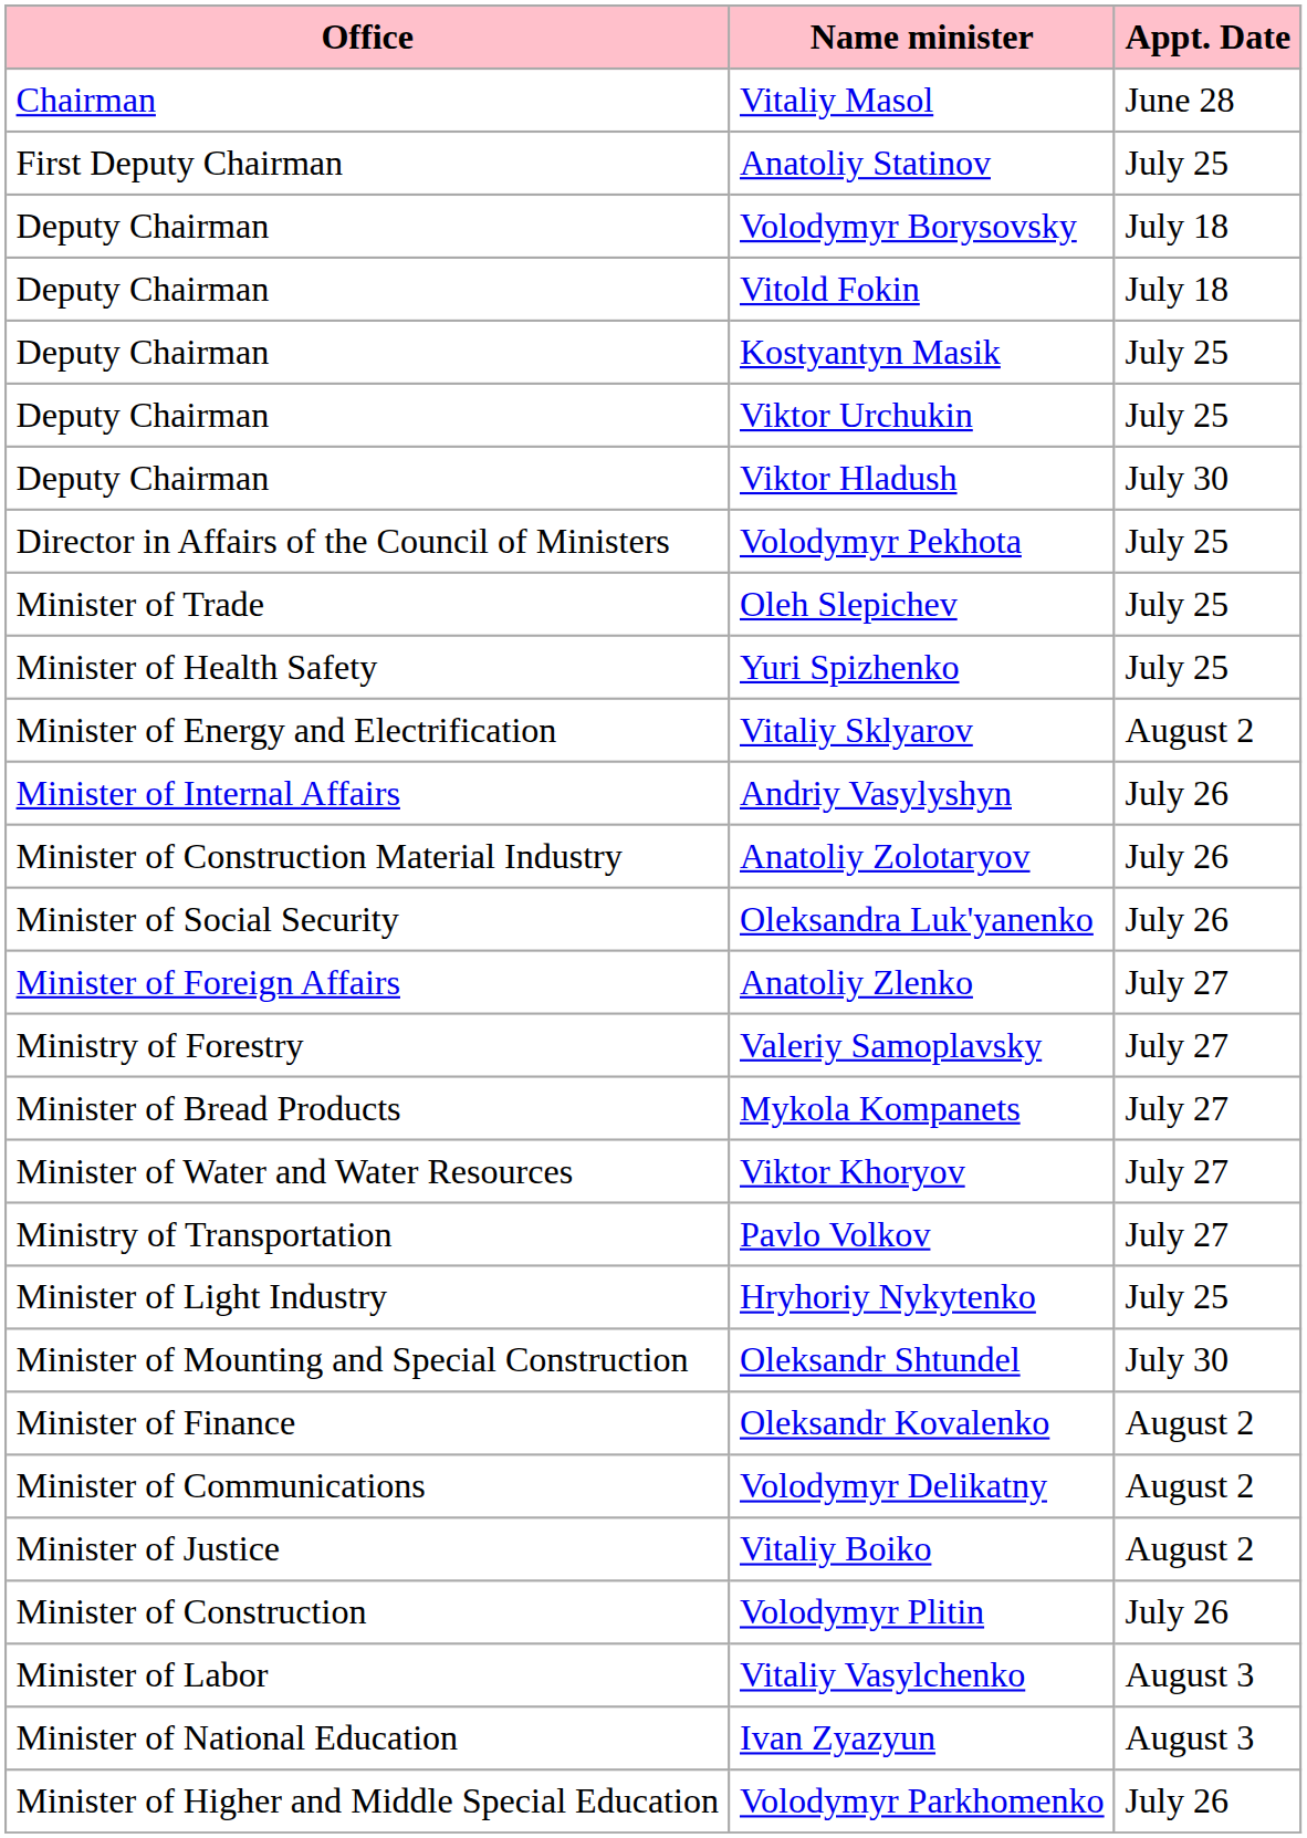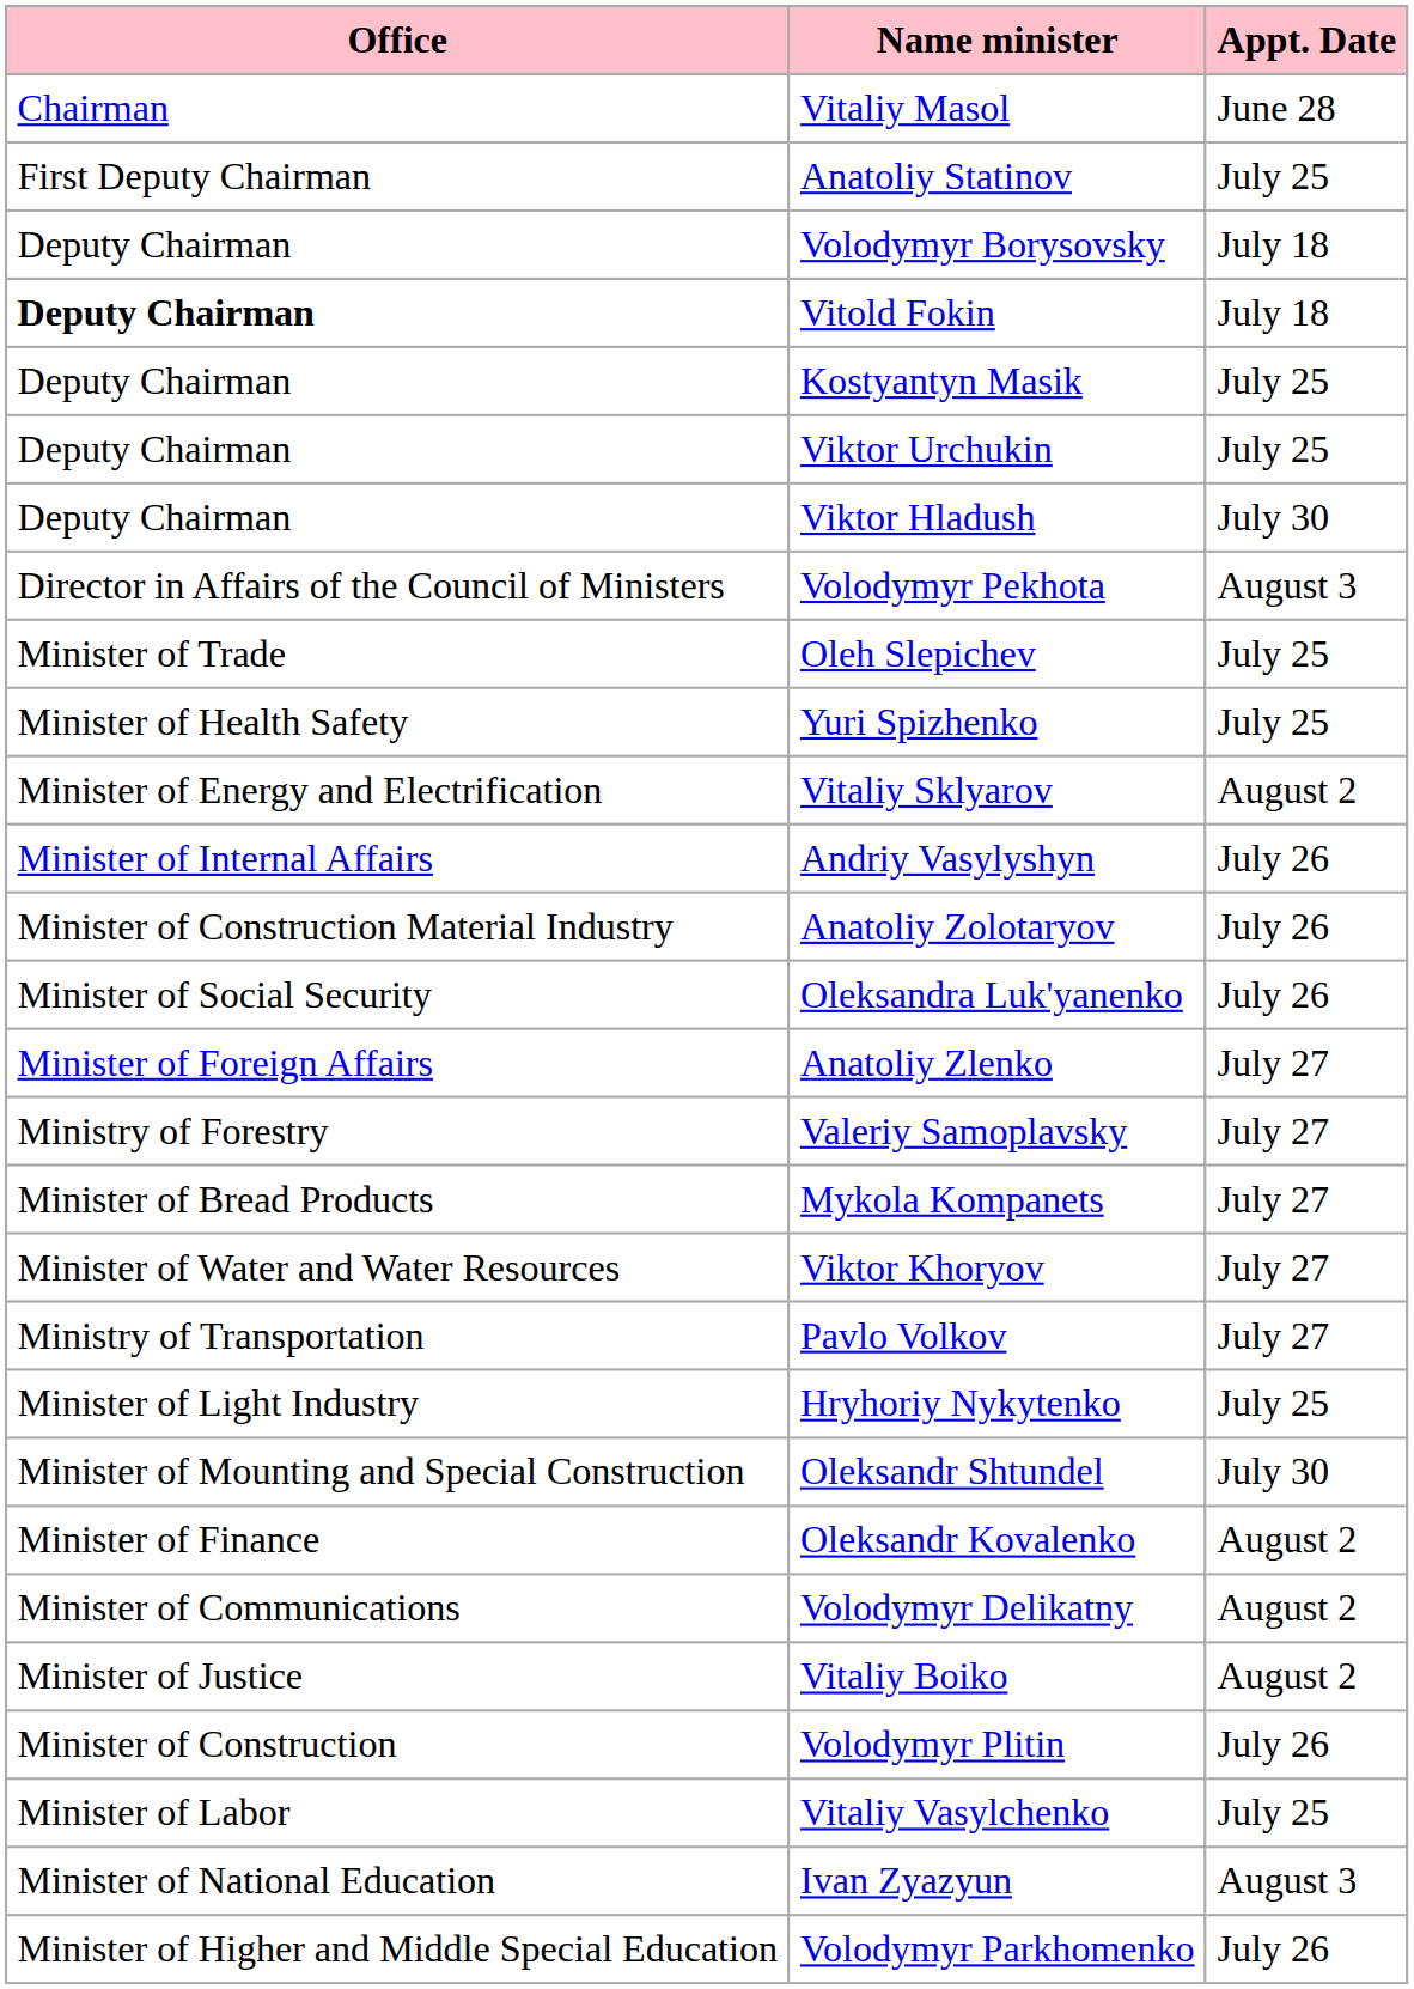 <table border="2" cellpadding="4" cellspacing="0" style="margin: 1em 1em 1em 0; background: white; border: 1px #aaa solid; border-collapse: collapse; font-size: 95%;">
 <tr>
 <th colspan=1 bgcolor=pink>Office</th>
 <th colspan=1 bgcolor=pink>Name minister</th>
 <th colspan=1 bgcolor=pink>Appt. Date</th>
 </tr>
 <tr>
 <td><a href='#'>Chairman</a></td>
 <td><a href='#'>Vitaliy Masol</a></td>
 <td>June 28</td>
 </tr>
 <tr>
 <td>First Deputy Chairman</td>
 <td><a href='#'>Anatoliy Statinov</a></td>
 <td>July 25</td>
 </tr>
 <tr>
 <td>Deputy Chairman</td>
 <td><a href='#'>Volodymyr Borysovsky</a></td>
 <td>July 18</td>
 </tr>
 <tr>
-<td>Deputy Chairman</td>
+<td><strong>Deputy Chairman</strong></td>
 <td><a href='#'>Vitold Fokin</a></td>
 <td>July 18</td>
 </tr>
 <tr>
 <td>Deputy Chairman</td>
 <td><a href='#'>Kostyantyn Masik</a></td>
 <td>July 25</td>
 </tr>
 <tr>
 <td>Deputy Chairman</td>
 <td><a href='#'>Viktor Urchukin</a></td>
 <td>July 25</td>
 </tr>
 <tr>
 <td>Deputy Chairman</td>
 <td><a href='#'>Viktor Hladush</a></td>
 <td>July 30</td>
 </tr>
 <tr>
 <td>Director in Affairs of the Council of Ministers</td>
 <td><a href='#'>Volodymyr Pekhota</a></td>
-<td>July 25</td>
+<td>August 3</td>
 </tr>
 <tr>
 <td>Minister of Trade</td>
 <td><a href='#'>Oleh Slepichev</a></td>
 <td>July 25</td>
 </tr>
 <tr>
 <td>Minister of Health Safety</td>
 <td><a href='#'>Yuri Spizhenko</a></td>
 <td>July 25</td>
 </tr>
 <tr>
 <td>Minister of Energy and Electrification</td>
 <td><a href='#'>Vitaliy Sklyarov</a></td>
 <td>August 2</td>
 </tr>
 <tr>
 <td><a href='#'>Minister of Internal Affairs</a></td>
 <td><a href='#'>Andriy Vasylyshyn</a></td>
 <td>July 26</td>
 </tr>
 <tr>
 <td>Minister of Construction Material Industry</td>
 <td><a href='#'>Anatoliy Zolotaryov</a></td>
 <td>July 26</td>
 </tr>
 <tr>
 <td>Minister of Social Security</td>
 <td><a href='#'>Oleksandra Luk'yanenko</a></td>
 <td>July 26</td>
 </tr>
 <tr>
 <td><a href='#'>Minister of Foreign Affairs</a></td>
 <td><a href='#'>Anatoliy Zlenko</a></td>
 <td>July 27</td>
 </tr>
 <tr>
 <td>Ministry of Forestry</td>
 <td><a href='#'>Valeriy Samoplavsky</a></td>
 <td>July 27</td>
 </tr>
 <tr>
 <td>Minister of Bread Products</td>
 <td><a href='#'>Mykola Kompanets</a></td>
 <td>July 27</td>
 </tr>
 <tr>
 <td>Minister of Water and Water Resources</td>
 <td><a href='#'>Viktor Khoryov</a></td>
 <td>July 27</td>
 </tr>
 <tr>
 <td>Ministry of Transportation</td>
 <td><a href='#'>Pavlo Volkov</a></td>
 <td>July 27</td>
 </tr>
 <tr>
 <td>Minister of Light Industry</td>
 <td><a href='#'>Hryhoriy Nykytenko</a></td>
 <td>July 25</td>
 </tr>
 <tr>
 <td>Minister of Mounting and Special Construction</td>
 <td><a href='#'>Oleksandr Shtundel</a></td>
 <td>July 30</td>
 </tr>
 <tr>
 <td>Minister of Finance</td>
 <td><a href='#'>Oleksandr Kovalenko</a></td>
 <td>August 2</td>
 </tr>
 <tr>
 <td>Minister of Communications</td>
 <td><a href='#'>Volodymyr Delikatny</a></td>
 <td>August 2</td>
 </tr>
 <tr>
 <td>Minister of Justice</td>
 <td><a href='#'>Vitaliy Boiko</a></td>
 <td>August 2</td>
 </tr>
 <tr>
 <td>Minister of Construction</td>
 <td><a href='#'>Volodymyr Plitin</a></td>
 <td>July 26</td>
 </tr>
 <tr>
 <td>Minister of Labor</td>
 <td><a href='#'>Vitaliy Vasylchenko</a></td>
-<td>August 3</td>
+<td>July 25</td>
 </tr>
 <tr>
 <td>Minister of National Education</td>
 <td><a href='#'>Ivan Zyazyun</a></td>
 <td>August 3</td>
 </tr>
 <tr>
 <td>Minister of Higher and Middle Special Education</td>
 <td><a href='#'>Volodymyr Parkhomenko</a></td>
 <td>July 26</td>
 </tr>
 </table>
